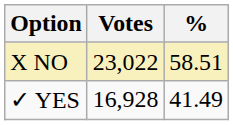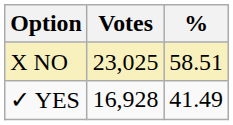 <table class="wikitable">
 <tr>
 <th>Option</th>
 <th>Votes</th>
 <th>%</th>
 </tr>
 <tr>
 <td style=background:#f8f1bd>X NO</td>
-<td style=background:#f8f1bd>23,022</td>
+<td style=background:#f8f1bd>23,025</td>
 <td style=background:#f8f1bd>58.51</td>
 </tr>
 <tr>
 <td>✓ YES</td>
 <td>16,928</td>
 <td>41.49</td>
 </tr>
 </table>
